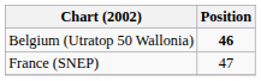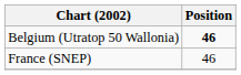 <table class="wikitable sortable plainrowheaders">
 <tr>
 <th>Chart (2002)</th>
 <th>Position</th>
 </tr>
 <tr>
 <td>Belgium (Utratop 50 Wallonia)</td>
 <td align="center"><strong>46</strong></td>
 </tr>
 <tr>
 <td>France (SNEP)</td>
-<td align="center">47</td>
+<td align="center">46</td>
 </tr>
 <tr>
 </tr>
 </table>
